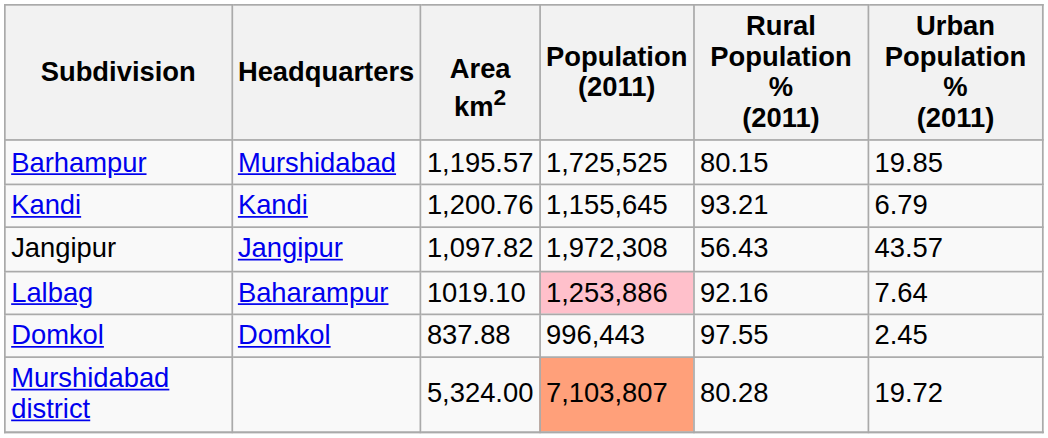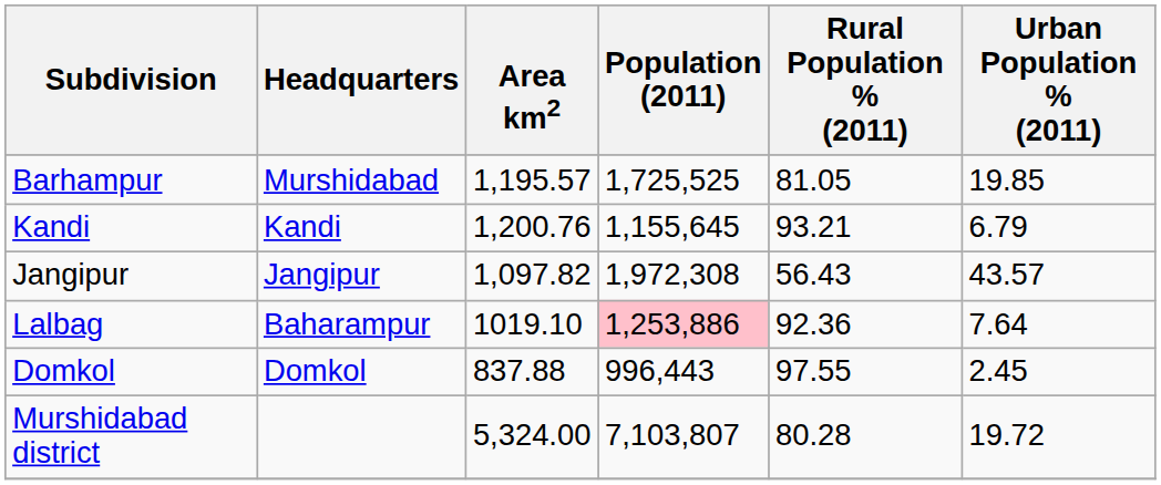 <table class="wikitable sortable">
 <tr>
 <th>Subdivision</th>
 <th>Headquarters</th>
 <th><br>Area<br>km<sup>2</sup></th>
 <th>Population<br>(2011)</th>
 <th>Rural<br>Population %<br>(2011)</th>
 <th>Urban<br> Population % <br>(2011)</th>
 </tr>
 <tr>
 <td><a href='#'>Barhampur</a></td>
 <td><a href='#'>Murshidabad</a></td>
 <td>1,195.57</td>
 <td>1,725,525</td>
-<td>80.15</td>
+<td>81.05</td>
 <td>19.85</td>
 </tr>
 <tr>
 <td><a href='#'>Kandi</a></td>
 <td><a href='#'>Kandi</a></td>
 <td>1,200.76</td>
 <td>1,155,645</td>
 <td>93.21</td>
 <td>6.79</td>
 </tr>
 <tr>
 <td>Jangipur</td>
 <td><a href='#'>Jangipur</a></td>
 <td>1,097.82</td>
 <td>1,972,308</td>
 <td>56.43</td>
 <td>43.57</td>
 </tr>
 <tr>
 <td><a href='#'>Lalbag</a></td>
 <td><a href='#'>Baharampur</a></td>
 <td>1019.10</td>
 <td style="background: pink;">1,253,886</td>
-<td>92.16</td>
+<td>92.36</td>
 <td>7.64</td>
 </tr>
 <tr>
 <td><a href='#'>Domkol</a></td>
 <td><a href='#'>Domkol</a></td>
 <td>837.88</td>
 <td>996,443</td>
 <td>97.55</td>
 <td>2.45</td>
 </tr>
 <tr>
 <td><a href='#'>Murshidabad district</a></td>
 <td></td>
 <td>5,324.00</td>
-<td style="background: lightsalmon;">7,103,807</td>
+<td>7,103,807</td>
 <td>80.28</td>
 <td>19.72</td>
 </tr>
 <tr>
 </tr>
 </table>
